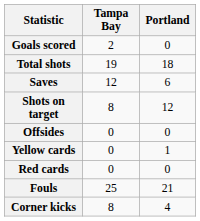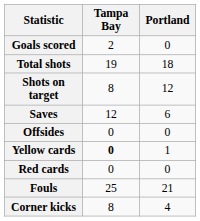 <table class="wikitable plainrowheaders" style="text-align:center">
 <tr>
 <th scope=col width=100>Statistic</th>
 <th scope=col width=70>Tampa Bay</th>
 <th scope=col width=70>Portland</th>
 </tr>
 <tr>
 <th scope=row>Goals scored</th>
 <td>2</td>
 <td>0</td>
 </tr>
 <tr>
 <th scope=row>Total shots</th>
 <td>19</td>
 <td>18</td>
 </tr>
 <tr>
+<th scope=row>Shots on target</th>
+<td>8</td>
+<td>12</td>
+</tr>
+<tr>
 <th scope=row>Saves</th>
 <td>12</td>
 <td>6</td>
-</tr>
-<tr>
-<th scope=row>Shots on target</th>
-<td>8</td>
-<td>12</td>
 </tr>
 <tr>
 <th scope=row>Offsides</th>
 <td>0</td>
 <td>0</td>
 </tr>
 <tr>
 <th scope=row>Yellow cards</th>
-<td>0</td>
+<td><strong>0</strong></td>
 <td>1</td>
 </tr>
 <tr>
 <th scope=row>Red cards</th>
 <td>0</td>
 <td>0</td>
 </tr>
 <tr>
 <th scope=row>Fouls</th>
 <td>25</td>
 <td>21</td>
 </tr>
 <tr>
 <th scope=row>Corner kicks</th>
 <td>8</td>
 <td>4</td>
 </tr>
 </table>
